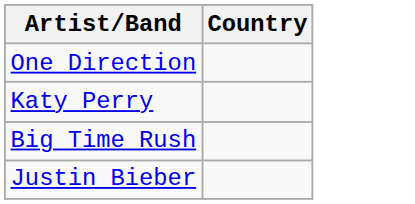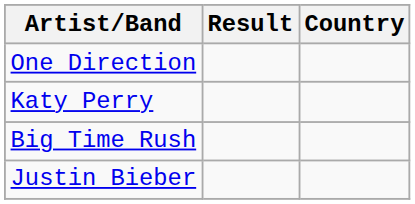 <table class="wikitable">
 <tr>
 <th>Artist/Band</th>
+<th>Result</th>
 <th>Country</th>
 </tr>
 <tr>
 <td><a href='#'>One Direction</a></td>
 <td></td>
+<td></td>
 </tr>
 <tr>
 <td><a href='#'>Katy Perry</a></td>
+<td></td>
 <td></td>
 </tr>
 <tr>
 <td><a href='#'>Big Time Rush</a></td>
 <td></td>
+<td></td>
 </tr>
 <tr>
 <td><a href='#'>Justin Bieber</a></td>
 <td></td>
+<td></td>
 </tr>
 </table>
